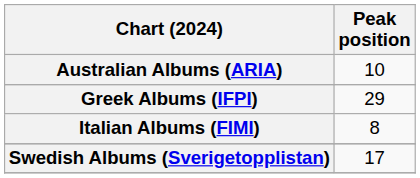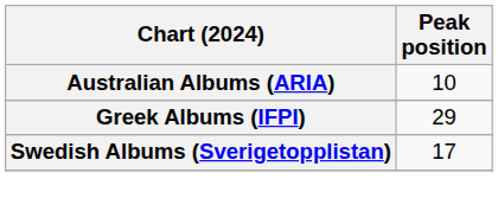 <table class="wikitable sortable plainrowheaders" style="text-align: center;">
 <tr>
 <th scope="col">Chart (2024)</th>
 <th scope="col">Peak<br>position</th>
 </tr>
 <tr>
 <th scope="row">Australian Albums (<a href='#'>ARIA</a>)</th>
 <td>10</td>
 </tr>
 <tr>
 </tr>
 <tr>
 </tr>
 <tr>
 </tr>
 <tr>
 </tr>
 <tr>
 </tr>
 <tr>
 </tr>
 <tr>
 <th scope="row">Greek Albums (<a href='#'>IFPI</a>)</th>
 <td>29</td>
 </tr>
 <tr>
-<th scope="row">Italian Albums (<a href='#'>FIMI</a>)</th>
-<td>8</td>
-</tr>
-<tr>
 </tr>
 <tr>
 </tr>
 <tr>
 <th scope="row">Swedish Albums (<a href='#'>Sverigetopplistan</a>)</th>
 <td>17</td>
 </tr>
 <tr>
 </tr>
 <tr>
 </tr>
 <tr>
 </tr>
 </table>
